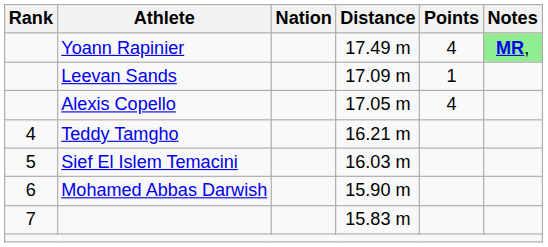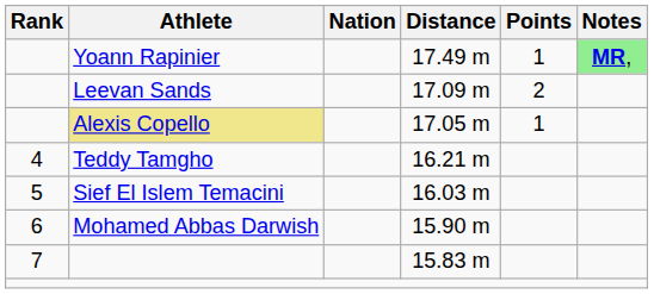 <table class="wikitable mw-datatable sortable" style="text-align:center;">
 <tr>
 <th>Rank</th>
 <th>Athlete</th>
 <th>Nation</th>
 <th>Distance</th>
 <th>Points</th>
 <th>Notes</th>
 </tr>
 <tr>
 <td></td>
 <td align=left><a href='#'>Yoann Rapinier</a></td>
 <td align=left></td>
 <td>17.49 m </td>
-<td>4</td>
+<td>1</td>
 <td style="background: lightgreen;"><strong><a href='#'>MR</a></strong>, </td>
 </tr>
 <tr>
 <td></td>
 <td align=left><a href='#'>Leevan Sands</a></td>
 <td align=left></td>
 <td>17.09 m </td>
-<td>1</td>
+<td>2</td>
 <td></td>
 </tr>
 <tr>
 <td></td>
-<td align=left><a href='#'>Alexis Copello</a></td>
+<td align=left style="background: khaki;"><a href='#'>Alexis Copello</a></td>
 <td align=left></td>
 <td>17.05 m </td>
-<td>4</td>
+<td>1</td>
 <td></td>
 </tr>
 <tr>
 <td>4</td>
 <td align=left><a href='#'>Teddy Tamgho</a></td>
 <td align=left></td>
 <td>16.21 m </td>
 <td></td>
 <td></td>
 </tr>
 <tr>
 <td>5</td>
 <td align=left><a href='#'>Sief El Islem Temacini</a></td>
 <td align=left></td>
 <td>16.03 m </td>
 <td></td>
 <td></td>
 </tr>
 <tr>
 <td>6</td>
 <td align=left><a href='#'>Mohamed Abbas Darwish</a></td>
 <td align=left></td>
 <td>15.90 m </td>
 <td></td>
 <td></td>
 </tr>
 <tr>
 <td>7</td>
 <td align=left><a href='#'></a></td>
 <td align=left></td>
 <td>15.83 m </td>
 <td></td>
 <td></td>
 </tr>
 <tr class="sortbottom">
 <td colspan=6></td>
 </tr>
 </table>
